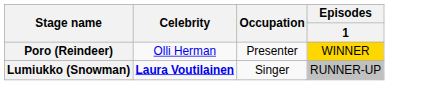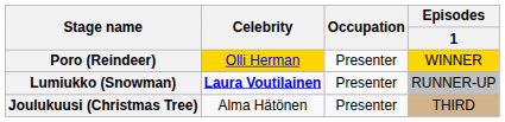 <table class="wikitable" style="text-align:center; ">
 <tr>
 <th rowspan="2">Stage name</th>
 <th rowspan="2">Celebrity</th>
 <th rowspan="2">Occupation</th>
 <th colspan="1">Episodes</th>
 </tr>
 <tr>
 <th>1</th>
 </tr>
 <tr>
 <th>Poro (Reindeer)</th>
-<td><a href='#'>Olli Herman</a></td>
+<td style="background: gold;"><a href='#'>Olli Herman</a></td>
 <td>Presenter</td>
 <td bgcolor=gold>WINNER</td>
 </tr>
 <tr>
 <th>Lumiukko (Snowman)</th>
 <td><strong><a href='#'>Laura Voutilainen</a></strong></td>
-<td>Singer</td>
+<td>Presenter</td>
 <td bgcolor=silver>RUNNER-UP</td>
 </tr>
+<tr>
+<th>Joulukuusi (Christmas Tree)</th>
+<td>Alma Hätönen</td>
+<td>Presenter</td>
+<td bgcolor=tan>THIRD</td>
+</tr>
 </table>
